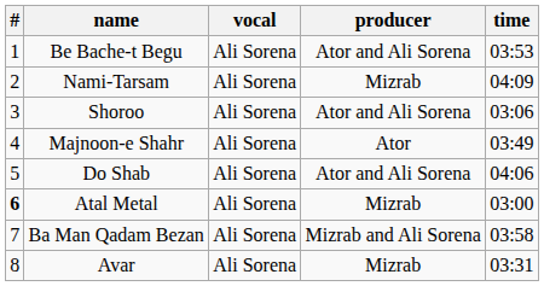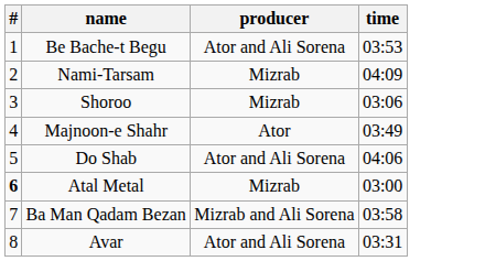 <table class="wikitable" style="text-align:center;">
 <tr>
 <th>#</th>
 <th>name</th>
-<th>vocal</th>
 <th>producer</th>
 <th>time</th>
 </tr>
 <tr>
 <td>1</td>
 <td>Be Bache-t Begu</td>
-<td>Ali Sorena</td>
 <td>Ator and Ali Sorena</td>
 <td>03:53</td>
 </tr>
 <tr>
 <td>2</td>
 <td>Nami-Tarsam</td>
-<td>Ali Sorena</td>
 <td>Mizrab</td>
 <td>04:09</td>
 </tr>
 <tr>
 <td>3</td>
 <td>Shoroo</td>
-<td>Ali Sorena</td>
-<td>Ator and Ali Sorena</td>
+<td>Mizrab</td>
 <td>03:06</td>
 </tr>
 <tr>
 <td>4</td>
 <td>Majnoon-e Shahr</td>
-<td>Ali Sorena</td>
 <td>Ator</td>
 <td>03:49</td>
 </tr>
 <tr>
 <td>5</td>
 <td>Do Shab</td>
-<td>Ali Sorena</td>
 <td>Ator and Ali Sorena</td>
 <td>04:06</td>
 </tr>
 <tr>
 <td><strong>6</strong></td>
 <td>Atal Metal</td>
-<td>Ali Sorena</td>
 <td>Mizrab</td>
 <td>03:00</td>
 </tr>
 <tr>
 <td>7</td>
 <td>Ba Man Qadam Bezan</td>
-<td>Ali Sorena</td>
 <td>Mizrab and Ali Sorena</td>
 <td>03:58</td>
 </tr>
 <tr>
 <td>8</td>
 <td>Avar</td>
-<td>Ali Sorena</td>
-<td>Mizrab</td>
+<td>Ator and Ali Sorena</td>
 <td>03:31</td>
 </tr>
 </table>
